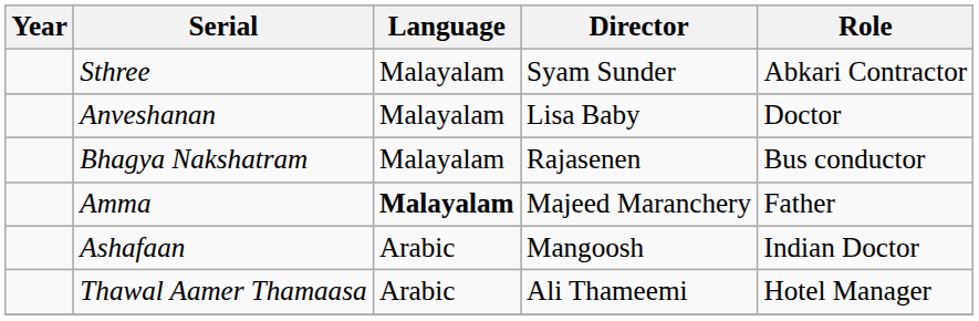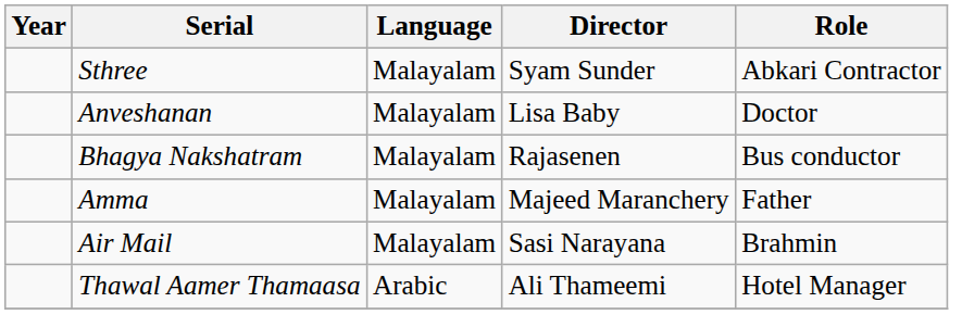 <table class="wikitable sortable">
 <tr>
 <th>Year</th>
 <th>Serial</th>
 <th>Language</th>
 <th>Director</th>
 <th>Role</th>
 </tr>
 <tr>
 <td></td>
 <td><em>Sthree</em></td>
 <td>Malayalam</td>
 <td>Syam Sunder</td>
 <td>Abkari Contractor</td>
 </tr>
 <tr>
 <td></td>
 <td><em>Anveshanan</em></td>
 <td>Malayalam</td>
 <td>Lisa Baby</td>
 <td>Doctor</td>
 </tr>
 <tr>
 <td></td>
 <td><em>Bhagya Nakshatram</em></td>
 <td>Malayalam</td>
 <td>Rajasenen</td>
 <td>Bus conductor</td>
 </tr>
 <tr>
 <td></td>
 <td><em>Amma</em></td>
-<td><strong>Malayalam</strong></td>
+<td>Malayalam</td>
 <td>Majeed Maranchery</td>
 <td>Father</td>
 </tr>
 <tr>
 <td></td>
-<td><em>Ashafaan</em></td>
-<td>Arabic</td>
-<td>Mangoosh</td>
-<td>Indian Doctor</td>
+<td><em>Air Mail</em></td>
+<td>Malayalam</td>
+<td>Sasi Narayana</td>
+<td>Brahmin</td>
 </tr>
 <tr>
 <td></td>
 <td><em>Thawal Aamer Thamaasa</em></td>
 <td>Arabic</td>
 <td>Ali Thameemi</td>
 <td>Hotel Manager</td>
 </tr>
 <tr>
 </tr>
 </table>
